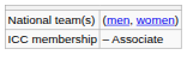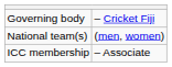 <table class="wikitable floatright">
 <tr>
 <th colspan="2"></th>
+</tr>
+<tr>
+<td>Governing body</td>
+<td> – <a href='#'>Cricket Fiji</a></td>
 </tr>
 <tr>
 <td>National team(s)</td>
 <td> (<a href='#'>men</a>, <a href='#'>women</a>)</td>
 </tr>
 <tr>
 <td>ICC membership</td>
 <td> – Associate</td>
 </tr>
 </table>
